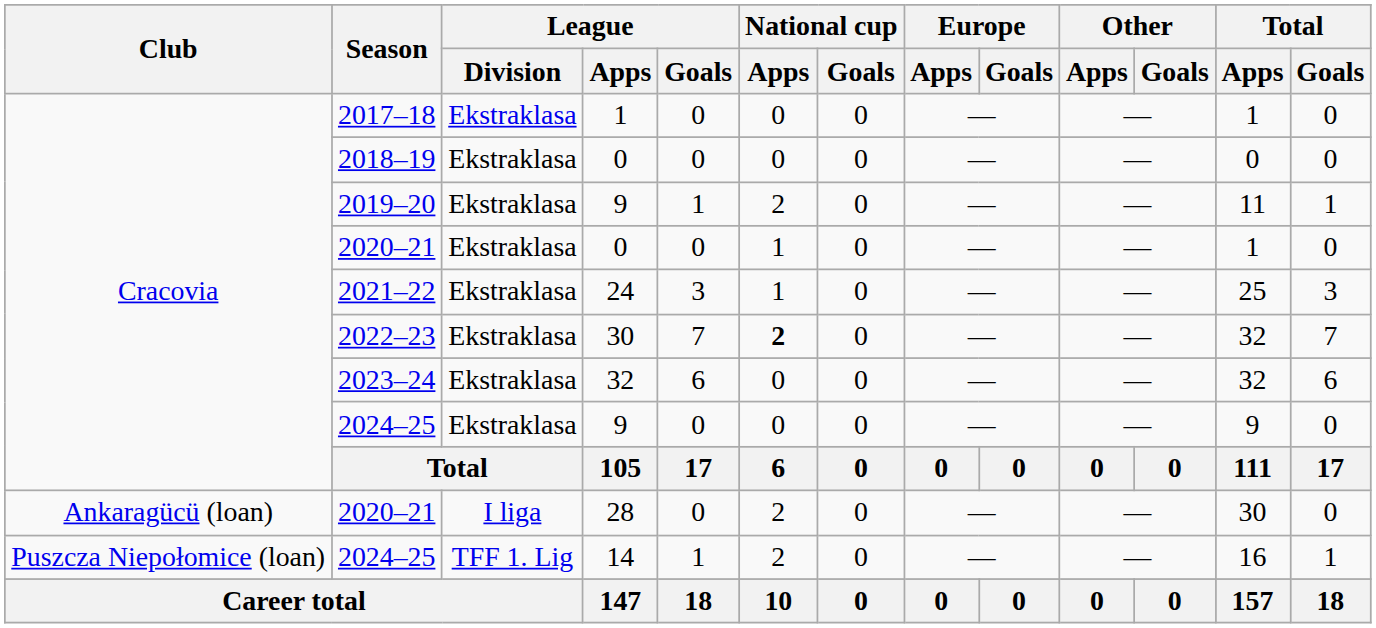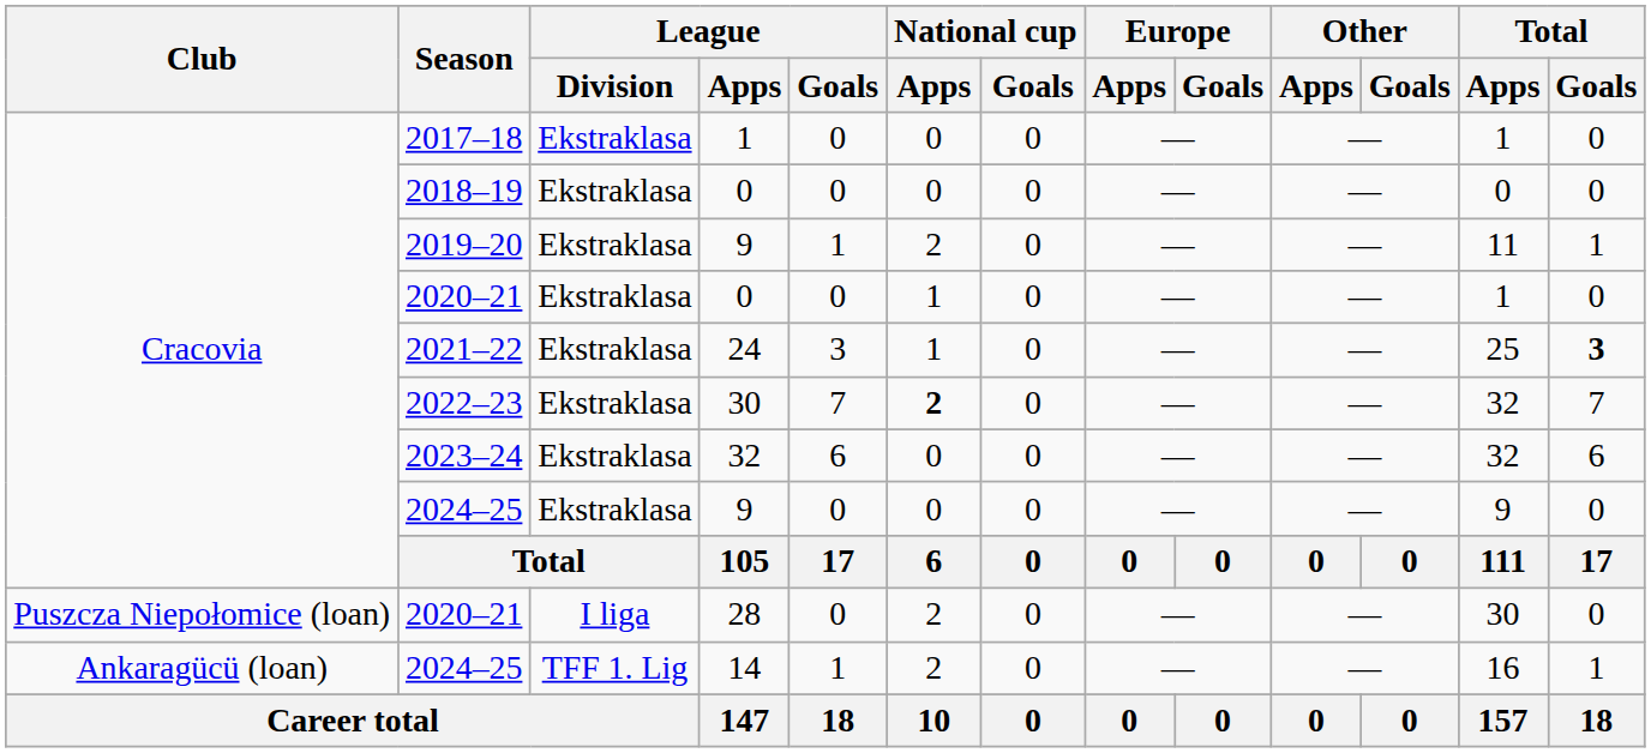 <table class="wikitable" style="text-align: center;">
 <tr>
 <th rowspan="2">Club</th>
 <th rowspan="2">Season</th>
 <th colspan="3">League</th>
 <th colspan="2">National cup</th>
 <th colspan="2">Europe</th>
 <th colspan="2">Other</th>
 <th colspan="2">Total</th>
 </tr>
 <tr>
 <th>Division</th>
 <th>Apps</th>
 <th>Goals</th>
 <th>Apps</th>
 <th>Goals</th>
 <th>Apps</th>
 <th>Goals</th>
 <th>Apps</th>
 <th>Goals</th>
 <th>Apps</th>
 <th>Goals</th>
 </tr>
 <tr>
 <td rowspan="9"><a href='#'>Cracovia</a></td>
 <td><a href='#'>2017–18</a></td>
 <td><a href='#'>Ekstraklasa</a></td>
 <td>1</td>
 <td>0</td>
 <td>0</td>
 <td>0</td>
 <td colspan="2">—</td>
 <td colspan="2">—</td>
 <td>1</td>
 <td>0</td>
 </tr>
 <tr>
 <td><a href='#'>2018–19</a></td>
 <td>Ekstraklasa</td>
 <td>0</td>
 <td>0</td>
 <td>0</td>
 <td>0</td>
 <td colspan="2">—</td>
 <td colspan="2">—</td>
 <td>0</td>
 <td>0</td>
 </tr>
 <tr>
 <td><a href='#'>2019–20</a></td>
 <td>Ekstraklasa</td>
 <td>9</td>
 <td>1</td>
 <td>2</td>
 <td>0</td>
 <td colspan="2">—</td>
 <td colspan="2">—</td>
 <td>11</td>
 <td>1</td>
 </tr>
 <tr>
 <td><a href='#'>2020–21</a></td>
 <td>Ekstraklasa</td>
 <td>0</td>
 <td>0</td>
 <td>1</td>
 <td>0</td>
 <td colspan="2">—</td>
 <td colspan="2">—</td>
 <td>1</td>
 <td>0</td>
 </tr>
 <tr>
 <td><a href='#'>2021–22</a></td>
 <td>Ekstraklasa</td>
 <td>24</td>
 <td>3</td>
 <td>1</td>
 <td>0</td>
 <td colspan="2">—</td>
 <td colspan="2">—</td>
 <td>25</td>
-<td>3</td>
+<td><strong>3</strong></td>
 </tr>
 <tr>
 <td><a href='#'>2022–23</a></td>
 <td>Ekstraklasa</td>
 <td>30</td>
 <td>7</td>
 <td><strong>2</strong></td>
 <td>0</td>
 <td colspan="2">—</td>
 <td colspan="2">—</td>
 <td>32</td>
 <td>7</td>
 </tr>
 <tr>
 <td><a href='#'>2023–24</a></td>
 <td>Ekstraklasa</td>
 <td>32</td>
 <td>6</td>
 <td>0</td>
 <td>0</td>
 <td colspan="2">—</td>
 <td colspan="2">—</td>
 <td>32</td>
 <td>6</td>
 </tr>
 <tr>
 <td><a href='#'>2024–25</a></td>
 <td>Ekstraklasa</td>
 <td>9</td>
 <td>0</td>
 <td>0</td>
 <td>0</td>
 <td colspan="2">—</td>
 <td colspan="2">—</td>
 <td>9</td>
 <td>0</td>
 </tr>
 <tr>
 <th colspan="2">Total</th>
 <th>105</th>
 <th>17</th>
 <th>6</th>
 <th>0</th>
 <th>0</th>
 <th>0</th>
 <th>0</th>
 <th>0</th>
 <th>111</th>
 <th>17</th>
 </tr>
 <tr>
-<td><a href='#'>Ankaragücü</a> (loan)</td>
+<td><a href='#'>Puszcza Niepołomice</a> (loan)</td>
 <td><a href='#'>2020–21</a></td>
 <td><a href='#'>I liga</a></td>
 <td>28</td>
 <td>0</td>
 <td>2</td>
 <td>0</td>
 <td colspan="2">—</td>
 <td colspan="2">—</td>
 <td>30</td>
 <td>0</td>
 </tr>
 <tr>
-<td><a href='#'>Puszcza Niepołomice</a> (loan)</td>
+<td><a href='#'>Ankaragücü</a> (loan)</td>
 <td><a href='#'>2024–25</a></td>
 <td><a href='#'>TFF 1. Lig</a></td>
 <td>14</td>
 <td>1</td>
 <td>2</td>
 <td>0</td>
 <td colspan="2">—</td>
 <td colspan="2">—</td>
 <td>16</td>
 <td>1</td>
 </tr>
 <tr>
 <th colspan="3">Career total</th>
 <th>147</th>
 <th>18</th>
 <th>10</th>
 <th>0</th>
 <th>0</th>
 <th>0</th>
 <th>0</th>
 <th>0</th>
 <th>157</th>
 <th>18</th>
 </tr>
 </table>
